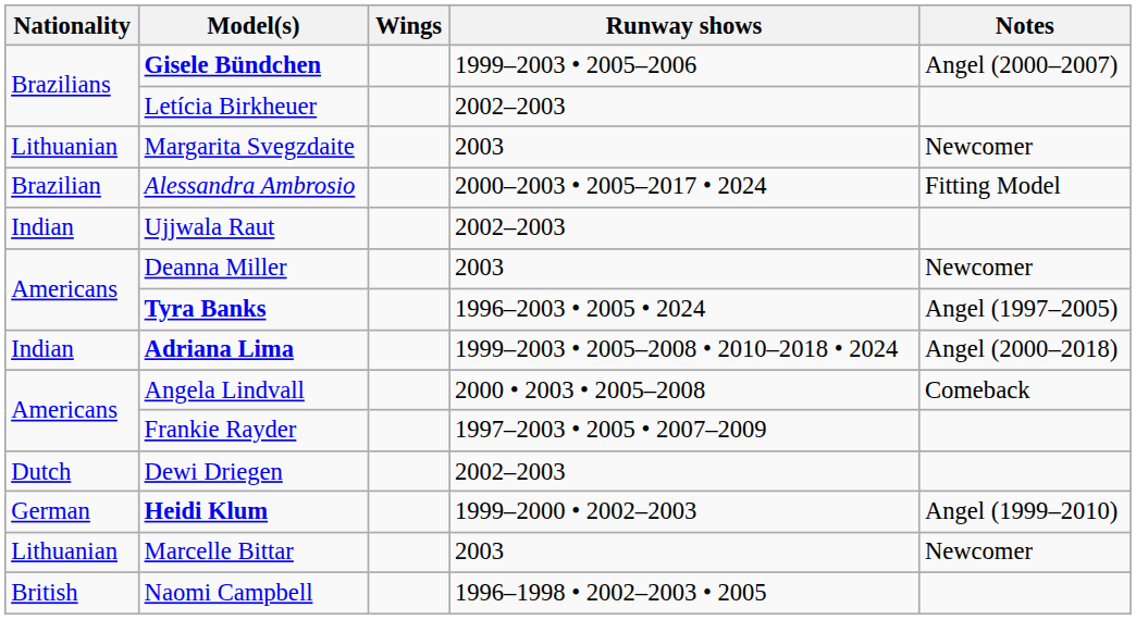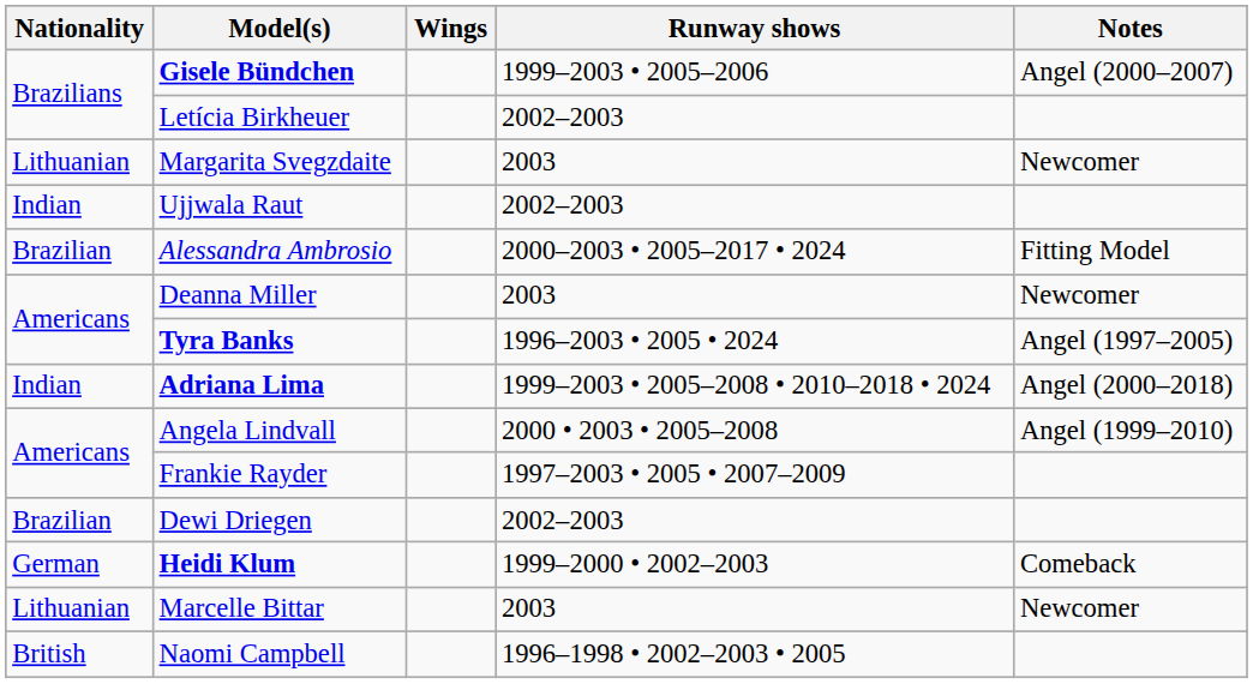 <table class="sortable wikitable"  style="font-size:85%; width:100%;">
 <tr>
 <th>Nationality</th>
 <th>Model(s)</th>
 <th>Wings</th>
 <th>Runway shows</th>
 <th>Notes</th>
 </tr>
 <tr>
 <td rowspan="2"> <a href='#'>Brazilians</a></td>
 <td><strong><a href='#'>Gisele Bündchen</a></strong></td>
 <td></td>
 <td>1999–2003 • 2005–2006</td>
 <td> Angel (2000–2007)</td>
 </tr>
 <tr>
 <td><a href='#'>Letícia Birkheuer</a></td>
 <td></td>
 <td>2002–2003</td>
 <td></td>
 </tr>
 <tr>
 <td> <a href='#'>Lithuanian</a></td>
 <td><a href='#'>Margarita Svegzdaite</a></td>
 <td></td>
 <td>2003</td>
 <td>Newcomer</td>
 </tr>
 <tr>
+<td> <a href='#'>Indian</a></td>
+<td><a href='#'>Ujjwala Raut</a></td>
+<td></td>
+<td>2002–2003</td>
+<td></td>
+</tr>
+<tr>
 <td> <a href='#'>Brazilian</a></td>
 <td><em><a href='#'>Alessandra Ambrosio</a></em></td>
 <td></td>
 <td>2000–2003 • 2005–2017 • 2024</td>
 <td>Fitting Model</td>
-</tr>
-<tr>
-<td> <a href='#'>Indian</a></td>
-<td><a href='#'>Ujjwala Raut</a></td>
-<td></td>
-<td>2002–2003</td>
-<td></td>
 </tr>
 <tr>
 <td rowspan="2"> <a href='#'>Americans</a></td>
 <td><a href='#'>Deanna Miller</a></td>
 <td></td>
 <td>2003</td>
 <td>Newcomer</td>
 </tr>
 <tr>
 <td><strong><a href='#'>Tyra Banks</a></strong></td>
 <td></td>
 <td>1996–2003 • 2005 • 2024</td>
 <td> Angel (1997–2005)</td>
 </tr>
 <tr>
 <td> <a href='#'>Indian</a></td>
 <td><strong><a href='#'>Adriana Lima</a></strong></td>
 <td></td>
 <td>1999–2003 • 2005–2008 • 2010–2018 • 2024</td>
 <td> Angel (2000–2018)</td>
 </tr>
 <tr>
 <td rowspan="2"> <a href='#'>Americans</a></td>
 <td><a href='#'>Angela Lindvall</a></td>
 <td align="center"></td>
 <td>2000 • 2003 • 2005–2008</td>
-<td>Comeback</td>
+<td> Angel (1999–2010)</td>
 </tr>
 <tr>
 <td><a href='#'>Frankie Rayder</a></td>
 <td></td>
 <td>1997–2003 • 2005 • 2007–2009</td>
 <td></td>
 </tr>
 <tr>
-<td> <a href='#'>Dutch</a></td>
+<td> <a href='#'>Brazilian</a></td>
 <td><a href='#'>Dewi Driegen</a></td>
 <td></td>
 <td>2002–2003</td>
 <td></td>
 </tr>
 <tr>
 <td> <a href='#'>German</a></td>
 <td><strong><a href='#'>Heidi Klum</a></strong></td>
 <td></td>
 <td>1999–2000 • 2002–2003</td>
-<td> Angel (1999–2010)</td>
+<td>Comeback</td>
 </tr>
 <tr>
 <td> <a href='#'>Lithuanian</a></td>
 <td><a href='#'>Marcelle Bittar</a></td>
 <td></td>
 <td>2003</td>
 <td>Newcomer</td>
 </tr>
 <tr>
 <td> <a href='#'>British</a></td>
 <td><a href='#'>Naomi Campbell</a></td>
 <td align="center"></td>
 <td>1996–1998 • 2002–2003 • 2005</td>
 <td></td>
 </tr>
 </table>
